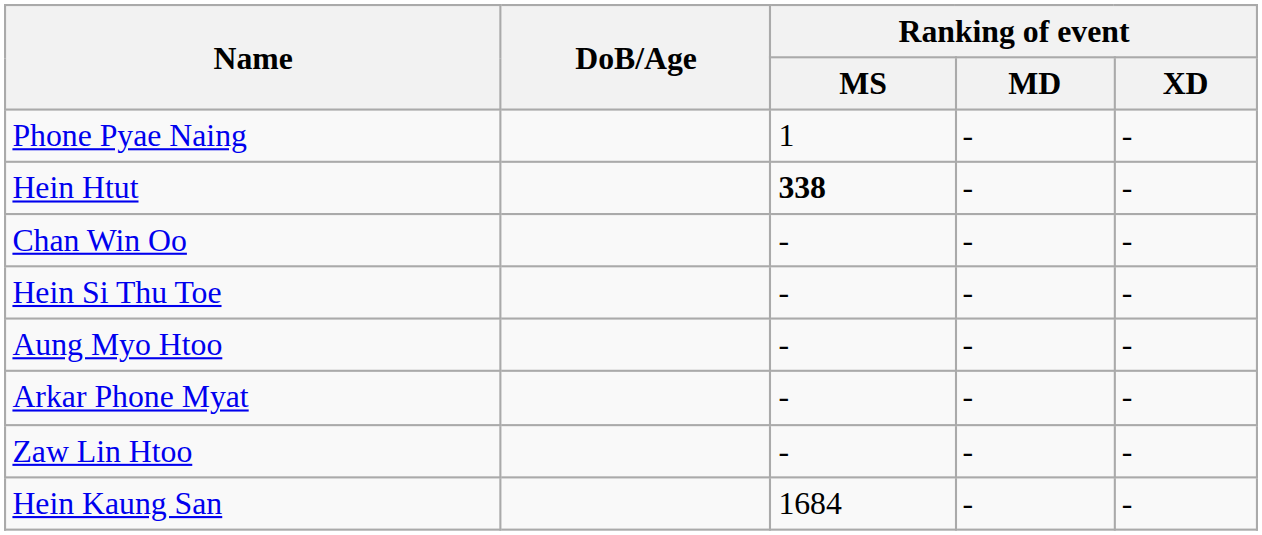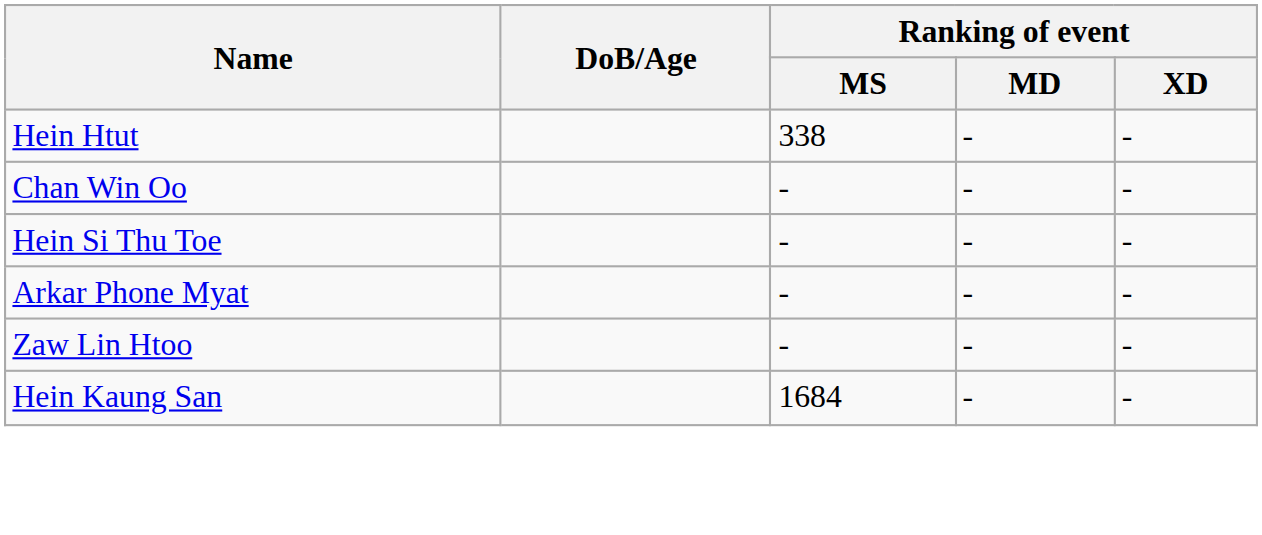 <table class="wikitable" style="width:600px; font-size:95%;">
 <tr>
 <th rowspan="2" align="left">Name</th>
 <th rowspan="2" align="left">DoB/Age</th>
 <th colspan="3" align="center">Ranking of event</th>
 </tr>
 <tr>
 <th align="center">MS</th>
 <th>MD</th>
 <th align="center">XD</th>
 </tr>
 <tr>
-<td><a href='#'>Phone Pyae Naing</a></td>
-<td></td>
-<td>1</td>
-<td>-</td>
-<td>-</td>
-</tr>
-<tr>
 <td><a href='#'>Hein Htut</a></td>
 <td></td>
-<td><strong>338</strong></td>
+<td>338</td>
 <td>-</td>
 <td>-</td>
 </tr>
 <tr>
 <td><a href='#'>Chan Win Oo</a></td>
 <td></td>
 <td>-</td>
 <td>-</td>
 <td>-</td>
 </tr>
 <tr>
 <td><a href='#'>Hein Si Thu Toe</a></td>
-<td></td>
-<td>-</td>
-<td>-</td>
-<td>-</td>
-</tr>
-<tr>
-<td><a href='#'>Aung Myo Htoo</a></td>
 <td></td>
 <td>-</td>
 <td>-</td>
 <td>-</td>
 </tr>
 <tr>
 <td><a href='#'>Arkar Phone Myat</a></td>
 <td></td>
 <td>-</td>
 <td>-</td>
 <td>-</td>
 </tr>
 <tr>
 <td><a href='#'>Zaw Lin Htoo</a></td>
 <td></td>
 <td>-</td>
 <td>-</td>
 <td>-</td>
 </tr>
 <tr>
 <td><a href='#'>Hein Kaung San</a></td>
 <td></td>
 <td>1684</td>
 <td>-</td>
 <td>-</td>
 </tr>
 </table>
